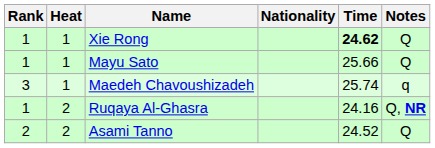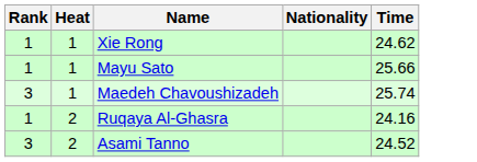 <table class="wikitable sortable" style="text-align:center; font-size:95%">
 <tr>
 <th>Rank</th>
 <th>Heat</th>
 <th>Name</th>
 <th>Nationality</th>
 <th>Time</th>
-<th>Notes</th>
 </tr>
 <tr style="background-color:#ccffcc;">
 <td>1</td>
 <td>1</td>
 <td style="text-align:left;"><a href='#'>Xie Rong</a></td>
 <td style="text-align:left;"></td>
-<td><strong>24.62</strong></td>
-<td>Q</td>
+<td>24.62</td>
 </tr>
 <tr style="background-color:#ccffcc;">
 <td>1</td>
 <td>1</td>
 <td style="text-align:left;"><a href='#'>Mayu Sato</a></td>
 <td style="text-align:left;"></td>
 <td>25.66</td>
-<td>Q</td>
 </tr>
 <tr style="background-color:#ddffdd;">
 <td>3</td>
 <td>1</td>
 <td style="text-align:left;"><a href='#'>Maedeh Chavoushizadeh</a></td>
 <td style="text-align:left;"></td>
 <td>25.74</td>
-<td>q</td>
 </tr>
 <tr style="background-color:#ccffcc;">
 <td>1</td>
 <td>2</td>
 <td style="text-align:left;"><a href='#'>Ruqaya Al-Ghasra</a></td>
 <td style="text-align:left;"></td>
 <td>24.16</td>
-<td>Q, <strong><a href='#'>NR</a></strong></td>
 </tr>
 <tr style="background-color:#ccffcc;">
-<td>2</td>
+<td>3</td>
 <td>2</td>
 <td style="text-align:left;"><a href='#'>Asami Tanno</a></td>
 <td style="text-align:left;"></td>
 <td>24.52</td>
-<td>Q</td>
 </tr>
 </table>
